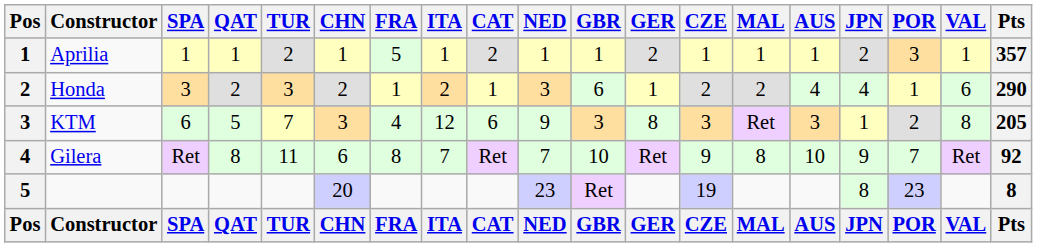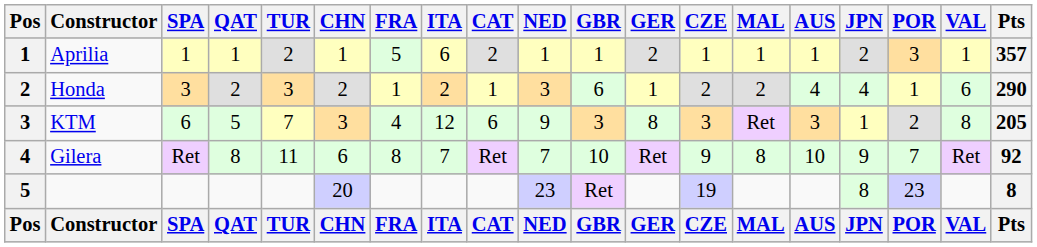 <table class="wikitable" style="font-size:85%; text-align:center">
 <tr valign="top">
 <th valign="middle" scope="col">Pos</th>
 <th valign="middle" scope="col">Constructor</th>
 <th><a href='#'>SPA</a><br></th>
 <th><a href='#'>QAT</a><br></th>
 <th><a href='#'>TUR</a><br></th>
 <th><a href='#'>CHN</a><br></th>
 <th><a href='#'>FRA</a><br></th>
 <th><a href='#'>ITA</a><br></th>
 <th><a href='#'>CAT</a><br></th>
 <th><a href='#'>NED</a><br></th>
 <th><a href='#'>GBR</a><br></th>
 <th><a href='#'>GER</a><br></th>
 <th><a href='#'>CZE</a><br></th>
 <th><a href='#'>MAL</a><br></th>
 <th><a href='#'>AUS</a><br></th>
 <th><a href='#'>JPN</a><br></th>
 <th><a href='#'>POR</a><br></th>
 <th><a href='#'>VAL</a><br></th>
 <th valign="middle">Pts</th>
 </tr>
 <tr>
 <th>1</th>
 <td align="left"> <a href='#'>Aprilia</a></td>
 <td style="background:#ffffbf;">1</td>
 <td style="background:#ffffbf;">1</td>
 <td style="background:#dfdfdf;">2</td>
 <td style="background:#ffffbf;">1</td>
 <td style="background:#dfffdf;">5</td>
-<td style="background:#ffffbf;">1</td>
+<td style="background:#ffffbf;">6</td>
 <td style="background:#dfdfdf;">2</td>
 <td style="background:#ffffbf;">1</td>
 <td style="background:#ffffbf;">1</td>
 <td style="background:#dfdfdf;">2</td>
 <td style="background:#ffffbf;">1</td>
 <td style="background:#ffffbf;">1</td>
 <td style="background:#ffffbf;">1</td>
 <td style="background:#dfdfdf;">2</td>
 <td style="background:#ffdf9f;">3</td>
 <td style="background:#ffffbf;">1</td>
 <th>357</th>
 </tr>
 <tr>
 <th>2</th>
 <td align="left"> <a href='#'>Honda</a></td>
 <td style="background:#ffdf9f;">3</td>
 <td style="background:#dfdfdf;">2</td>
 <td style="background:#ffdf9f;">3</td>
 <td style="background:#dfdfdf;">2</td>
 <td style="background:#ffffbf;">1</td>
 <td style="background:#ffdf9f;">2</td>
 <td style="background:#ffffbf;">1</td>
 <td style="background:#ffdf9f;">3</td>
 <td style="background:#dfffdf;">6</td>
 <td style="background:#ffffbf;">1</td>
 <td style="background:#dfdfdf;">2</td>
 <td style="background:#dfdfdf;">2</td>
 <td style="background:#dfffdf;">4</td>
 <td style="background:#dfffdf;">4</td>
 <td style="background:#ffffbf;">1</td>
 <td style="background:#dfffdf;">6</td>
 <th>290</th>
 </tr>
 <tr>
 <th>3</th>
 <td align="left"> <a href='#'>KTM</a></td>
 <td style="background:#dfffdf;">6</td>
 <td style="background:#dfffdf;">5</td>
 <td style="background:#ffffbf;">7</td>
 <td style="background:#ffdf9f;">3</td>
 <td style="background:#dfffdf;">4</td>
 <td style="background:#dfffdf;">12</td>
 <td style="background:#dfffdf;">6</td>
 <td style="background:#dfffdf;">9</td>
 <td style="background:#ffdf9f;">3</td>
 <td style="background:#dfffdf;">8</td>
 <td style="background:#ffdf9f;">3</td>
 <td style="background:#efcfff;">Ret</td>
 <td style="background:#ffdf9f;">3</td>
 <td style="background:#ffffbf;">1</td>
 <td style="background:#dfdfdf;">2</td>
 <td style="background:#dfffdf;">8</td>
 <th>205</th>
 </tr>
 <tr>
 <th>4</th>
 <td align="left"> <a href='#'>Gilera</a></td>
 <td style="background:#efcfff;">Ret</td>
 <td style="background:#dfffdf;">8</td>
 <td style="background:#dfffdf;">11</td>
 <td style="background:#dfffdf;">6</td>
 <td style="background:#dfffdf;">8</td>
 <td style="background:#dfffdf;">7</td>
 <td style="background:#efcfff;">Ret</td>
 <td style="background:#dfffdf;">7</td>
 <td style="background:#dfffdf;">10</td>
 <td style="background:#efcfff;">Ret</td>
 <td style="background:#dfffdf;">9</td>
 <td style="background:#dfffdf;">8</td>
 <td style="background:#dfffdf;">10</td>
 <td style="background:#dfffdf;">9</td>
 <td style="background:#dfffdf;">7</td>
 <td style="background:#efcfff;">Ret</td>
 <th>92</th>
 </tr>
 <tr>
 <th>5</th>
 <td align="left"></td>
 <td></td>
 <td></td>
 <td></td>
 <td style="background:#cfcfff;">20</td>
 <td></td>
 <td></td>
 <td></td>
 <td style="background:#cfcfff;">23</td>
 <td style="background:#efcfff;">Ret</td>
 <td></td>
 <td style="background:#cfcfff;">19</td>
 <td></td>
 <td></td>
 <td style="background:#dfffdf;">8</td>
 <td style="background:#cfcfff;">23</td>
 <td></td>
 <th>8</th>
 </tr>
 <tr valign="top">
 <th valign="middle">Pos</th>
 <th valign="middle">Constructor</th>
 <th><a href='#'>SPA</a><br></th>
 <th><a href='#'>QAT</a><br></th>
 <th><a href='#'>TUR</a><br></th>
 <th><a href='#'>CHN</a><br></th>
 <th><a href='#'>FRA</a><br></th>
 <th><a href='#'>ITA</a><br></th>
 <th><a href='#'>CAT</a><br></th>
 <th><a href='#'>NED</a><br></th>
 <th><a href='#'>GBR</a><br></th>
 <th><a href='#'>GER</a><br></th>
 <th><a href='#'>CZE</a><br></th>
 <th><a href='#'>MAL</a><br></th>
 <th><a href='#'>AUS</a><br></th>
 <th><a href='#'>JPN</a><br></th>
 <th><a href='#'>POR</a><br></th>
 <th><a href='#'>VAL</a><br></th>
 <th valign="middle">Pts</th>
 </tr>
 </table>
